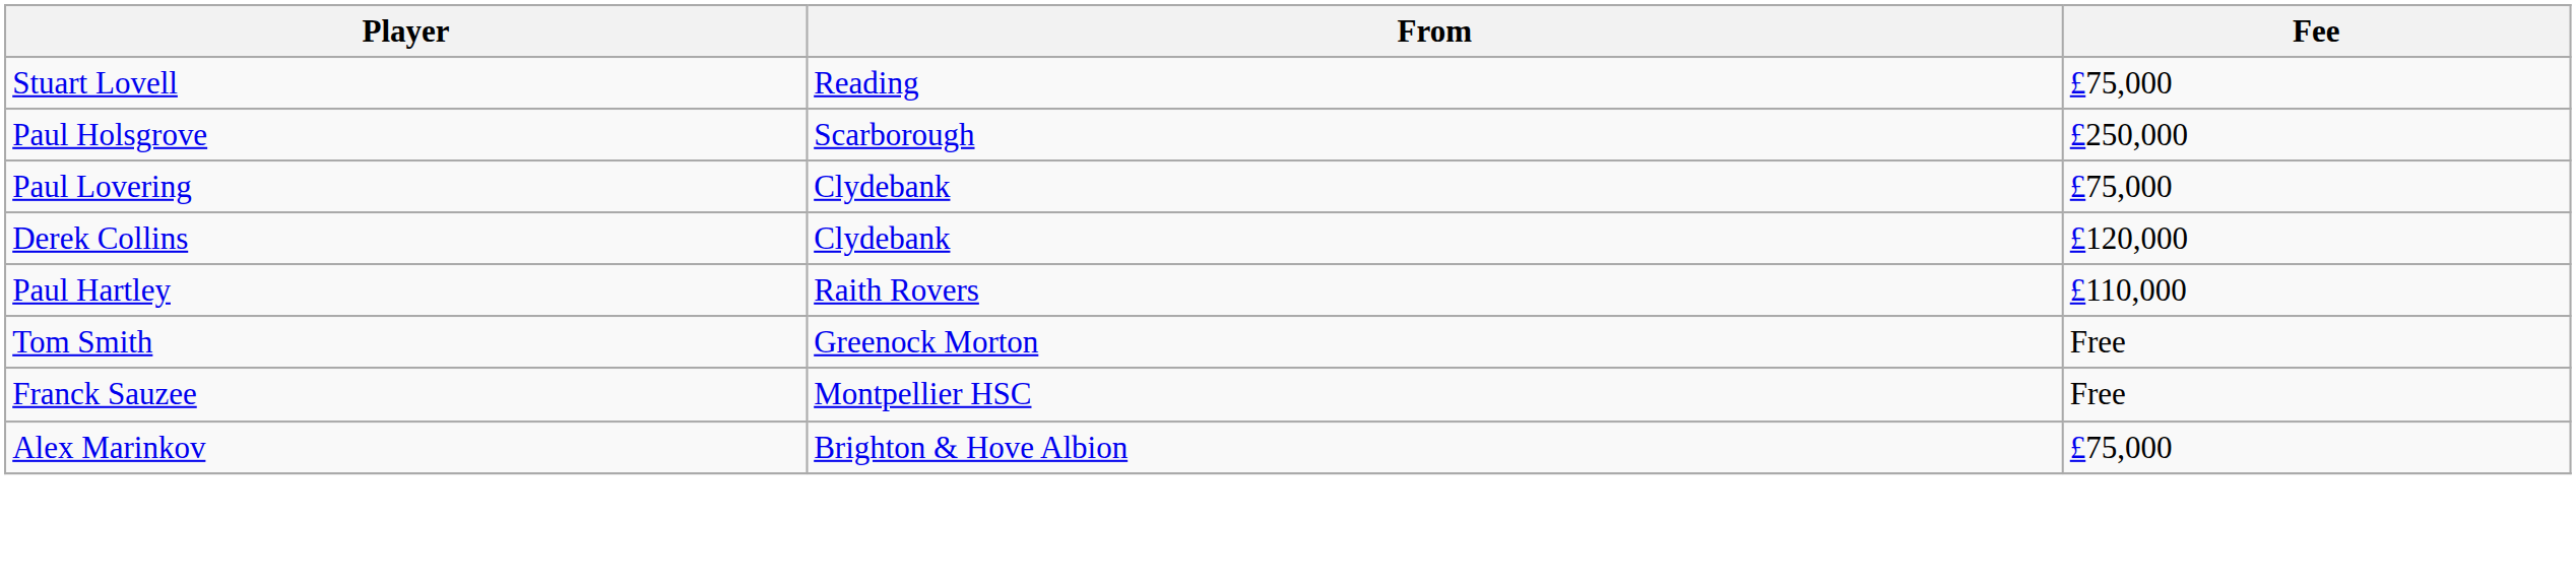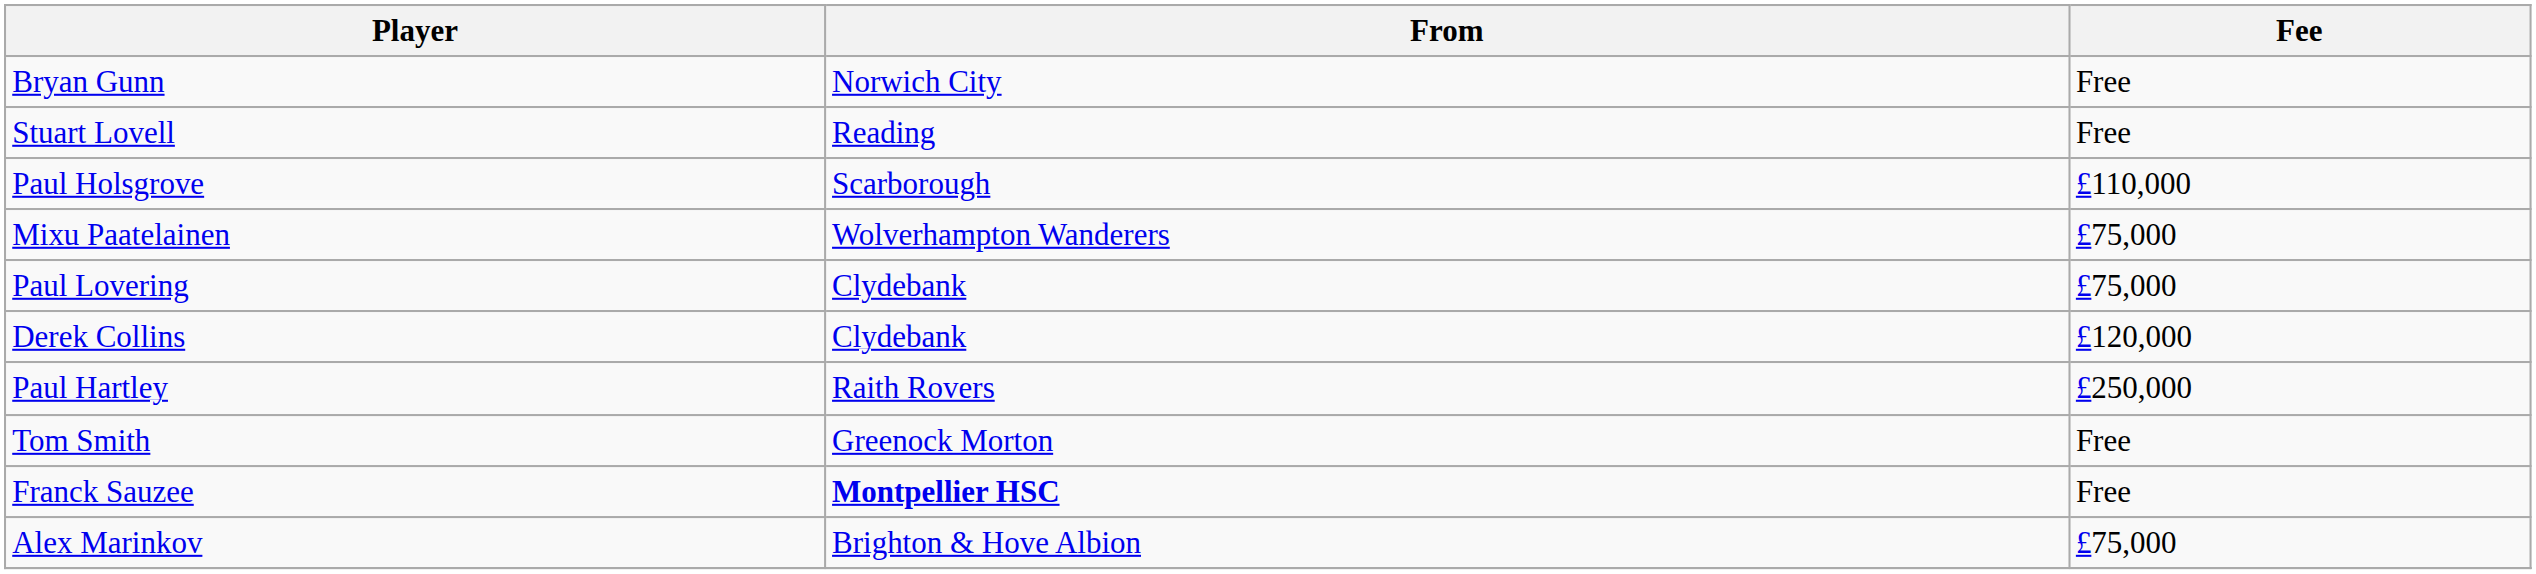 <table class="wikitable" style="text-align:center; font-size:95%;width:98%; text-align:left">
 <tr>
 <th>Player</th>
 <th>From</th>
 <th>Fee</th>
 </tr>
+<tr --->
+<td> <a href='#'>Bryan Gunn</a></td>
+<td><a href='#'>Norwich City</a></td>
+<td>Free</td>
+</tr>
 <tr>
 <td> <a href='#'>Stuart Lovell</a></td>
 <td><a href='#'>Reading</a></td>
-<td><a href='#'>£</a>75,000</td>
+<td>Free</td>
 </tr>
 <tr>
 <td> <a href='#'>Paul Holsgrove</a></td>
 <td><a href='#'>Scarborough</a></td>
-<td><a href='#'>£</a>250,000</td>
+<td><a href='#'>£</a>110,000</td>
+</tr>
+<tr>
+<td> <a href='#'>Mixu Paatelainen</a></td>
+<td><a href='#'>Wolverhampton Wanderers</a></td>
+<td><a href='#'>£</a>75,000</td>
 </tr>
 <tr>
 <td> <a href='#'>Paul Lovering</a></td>
 <td><a href='#'>Clydebank</a></td>
 <td><a href='#'>£</a>75,000</td>
 </tr>
 <tr>
 <td> <a href='#'>Derek Collins</a></td>
 <td><a href='#'>Clydebank</a></td>
 <td><a href='#'>£</a>120,000</td>
 </tr>
 <tr>
 <td> <a href='#'>Paul Hartley</a></td>
 <td><a href='#'>Raith Rovers</a></td>
-<td><a href='#'>£</a>110,000</td>
+<td><a href='#'>£</a>250,000</td>
 </tr>
 <tr>
 <td> <a href='#'>Tom Smith</a></td>
 <td><a href='#'>Greenock Morton</a></td>
 <td>Free</td>
 </tr>
 <tr>
 <td> <a href='#'>Franck Sauzee</a></td>
-<td><a href='#'>Montpellier HSC</a></td>
+<td><strong><a href='#'>Montpellier HSC</a></strong></td>
 <td>Free</td>
 </tr>
 <tr>
 <td> <a href='#'>Alex Marinkov</a></td>
 <td><a href='#'>Brighton & Hove Albion</a></td>
 <td><a href='#'>£</a>75,000</td>
 </tr>
 <tr>
 </tr>
 </table>
